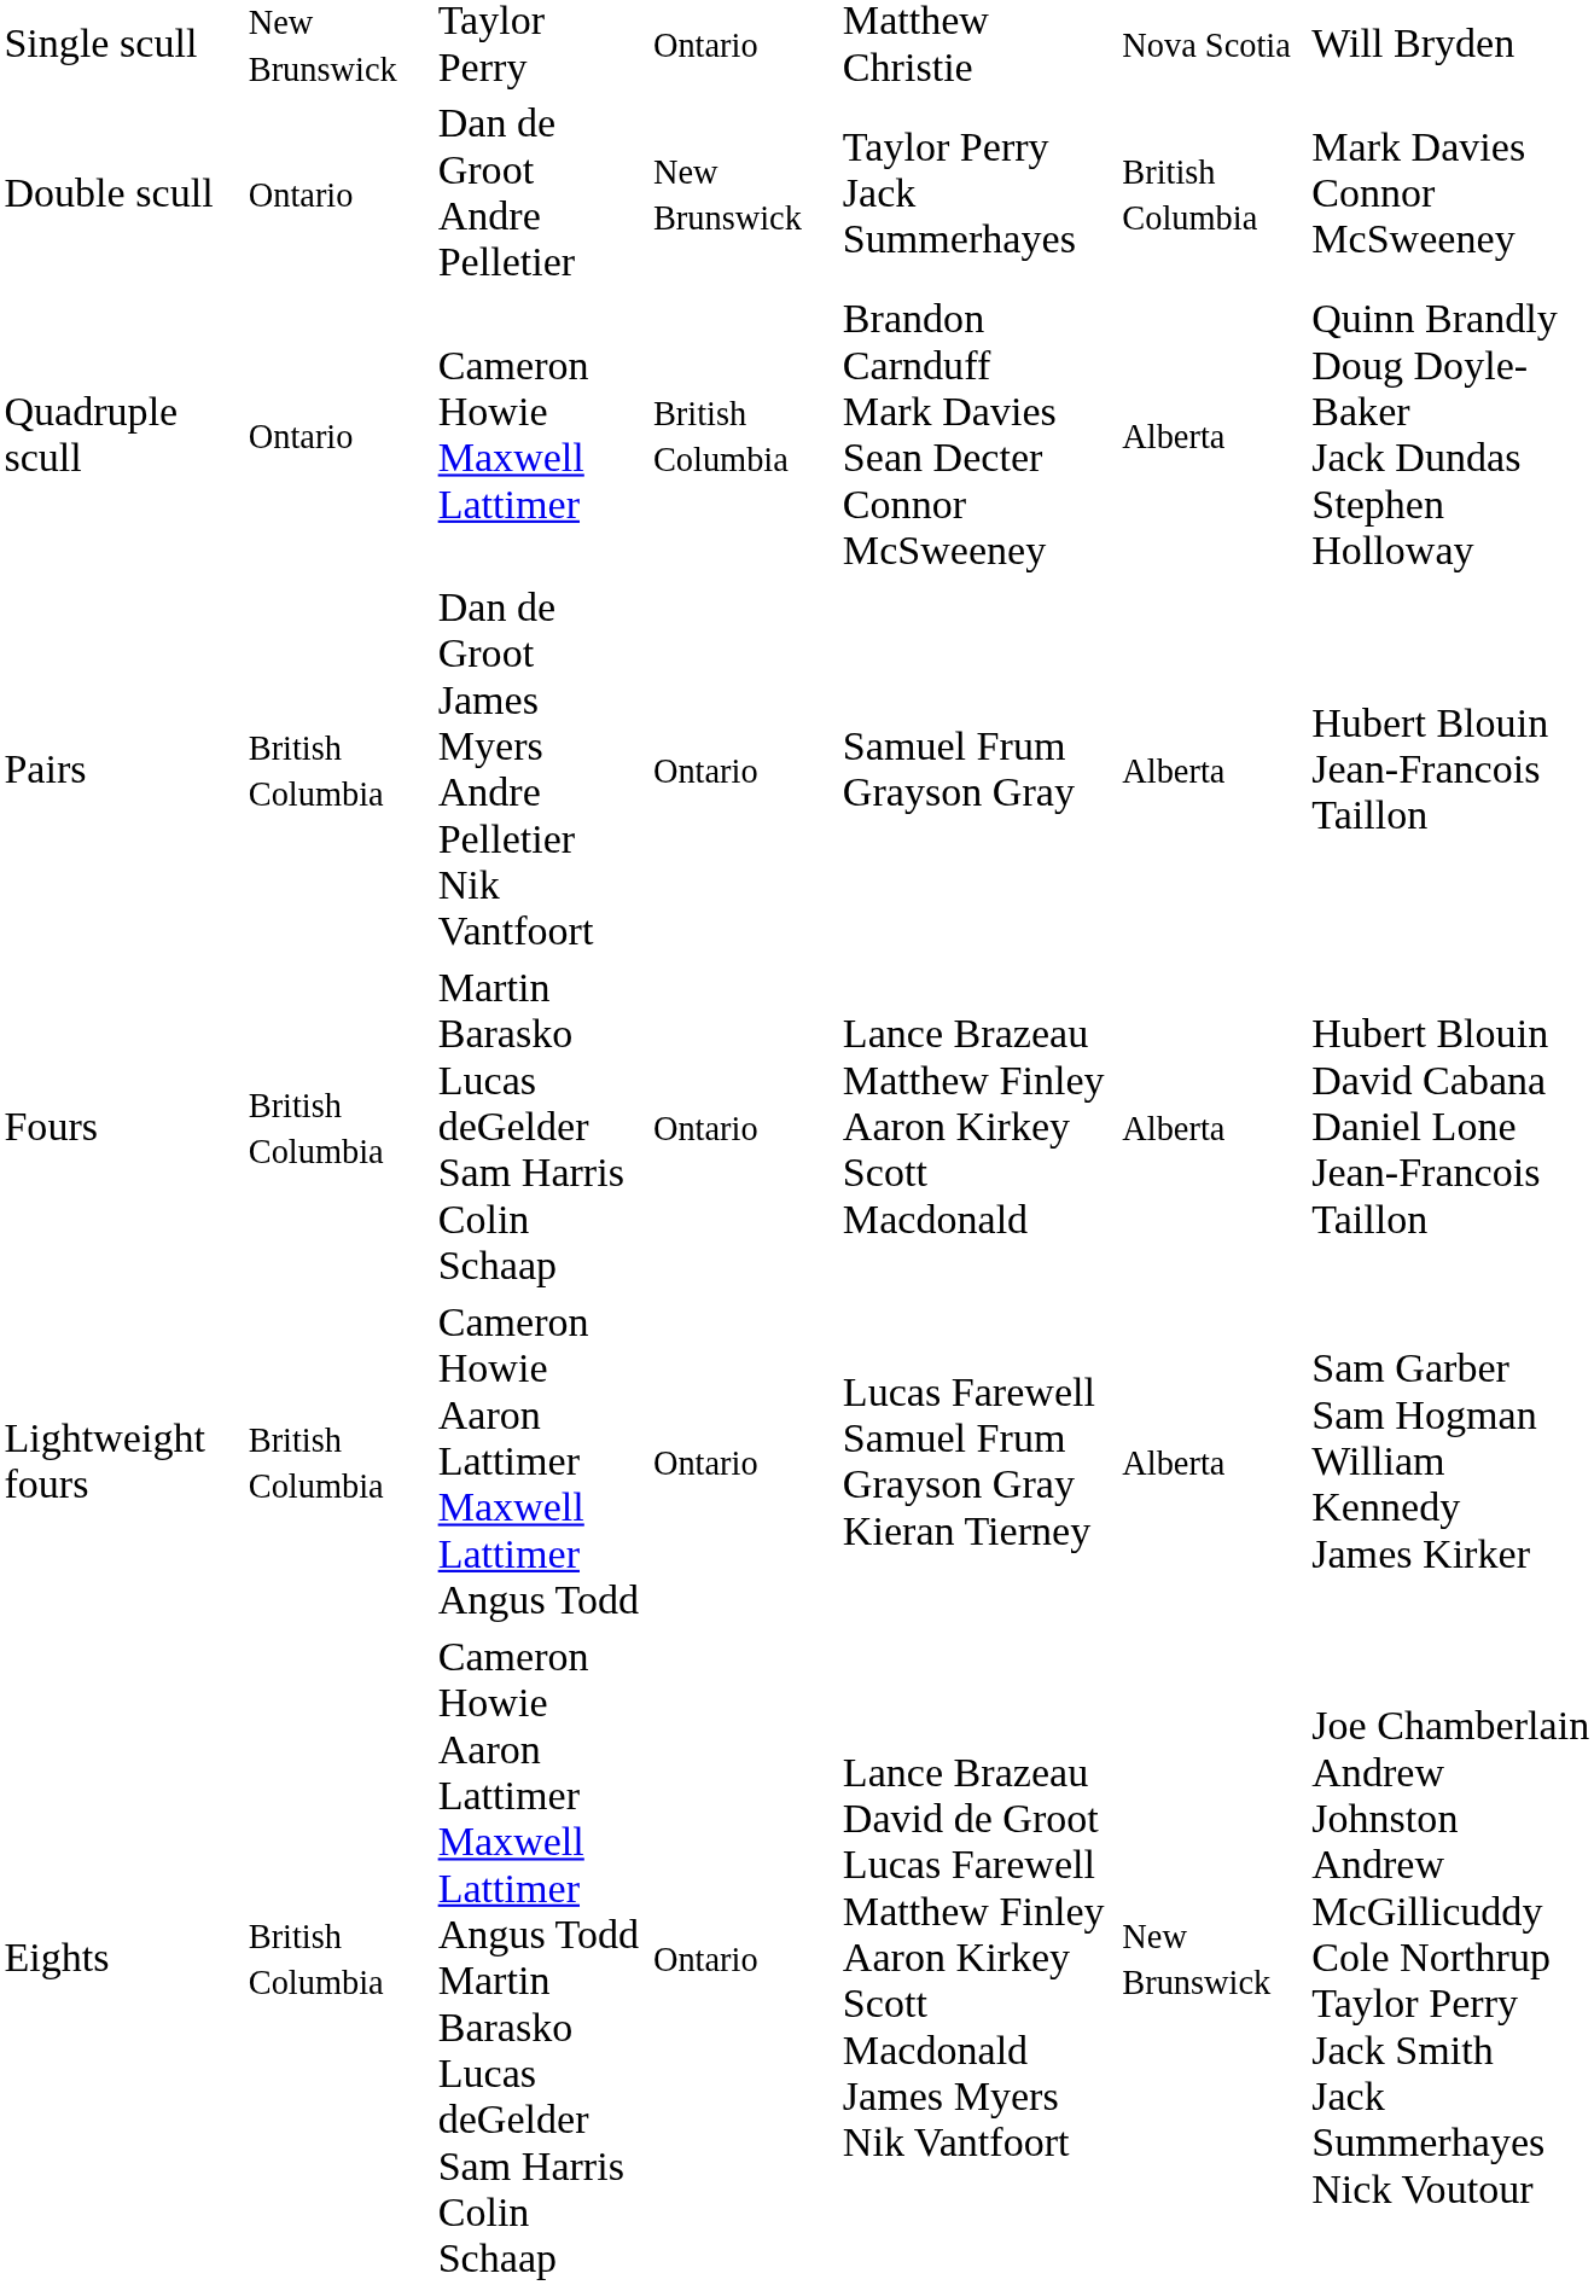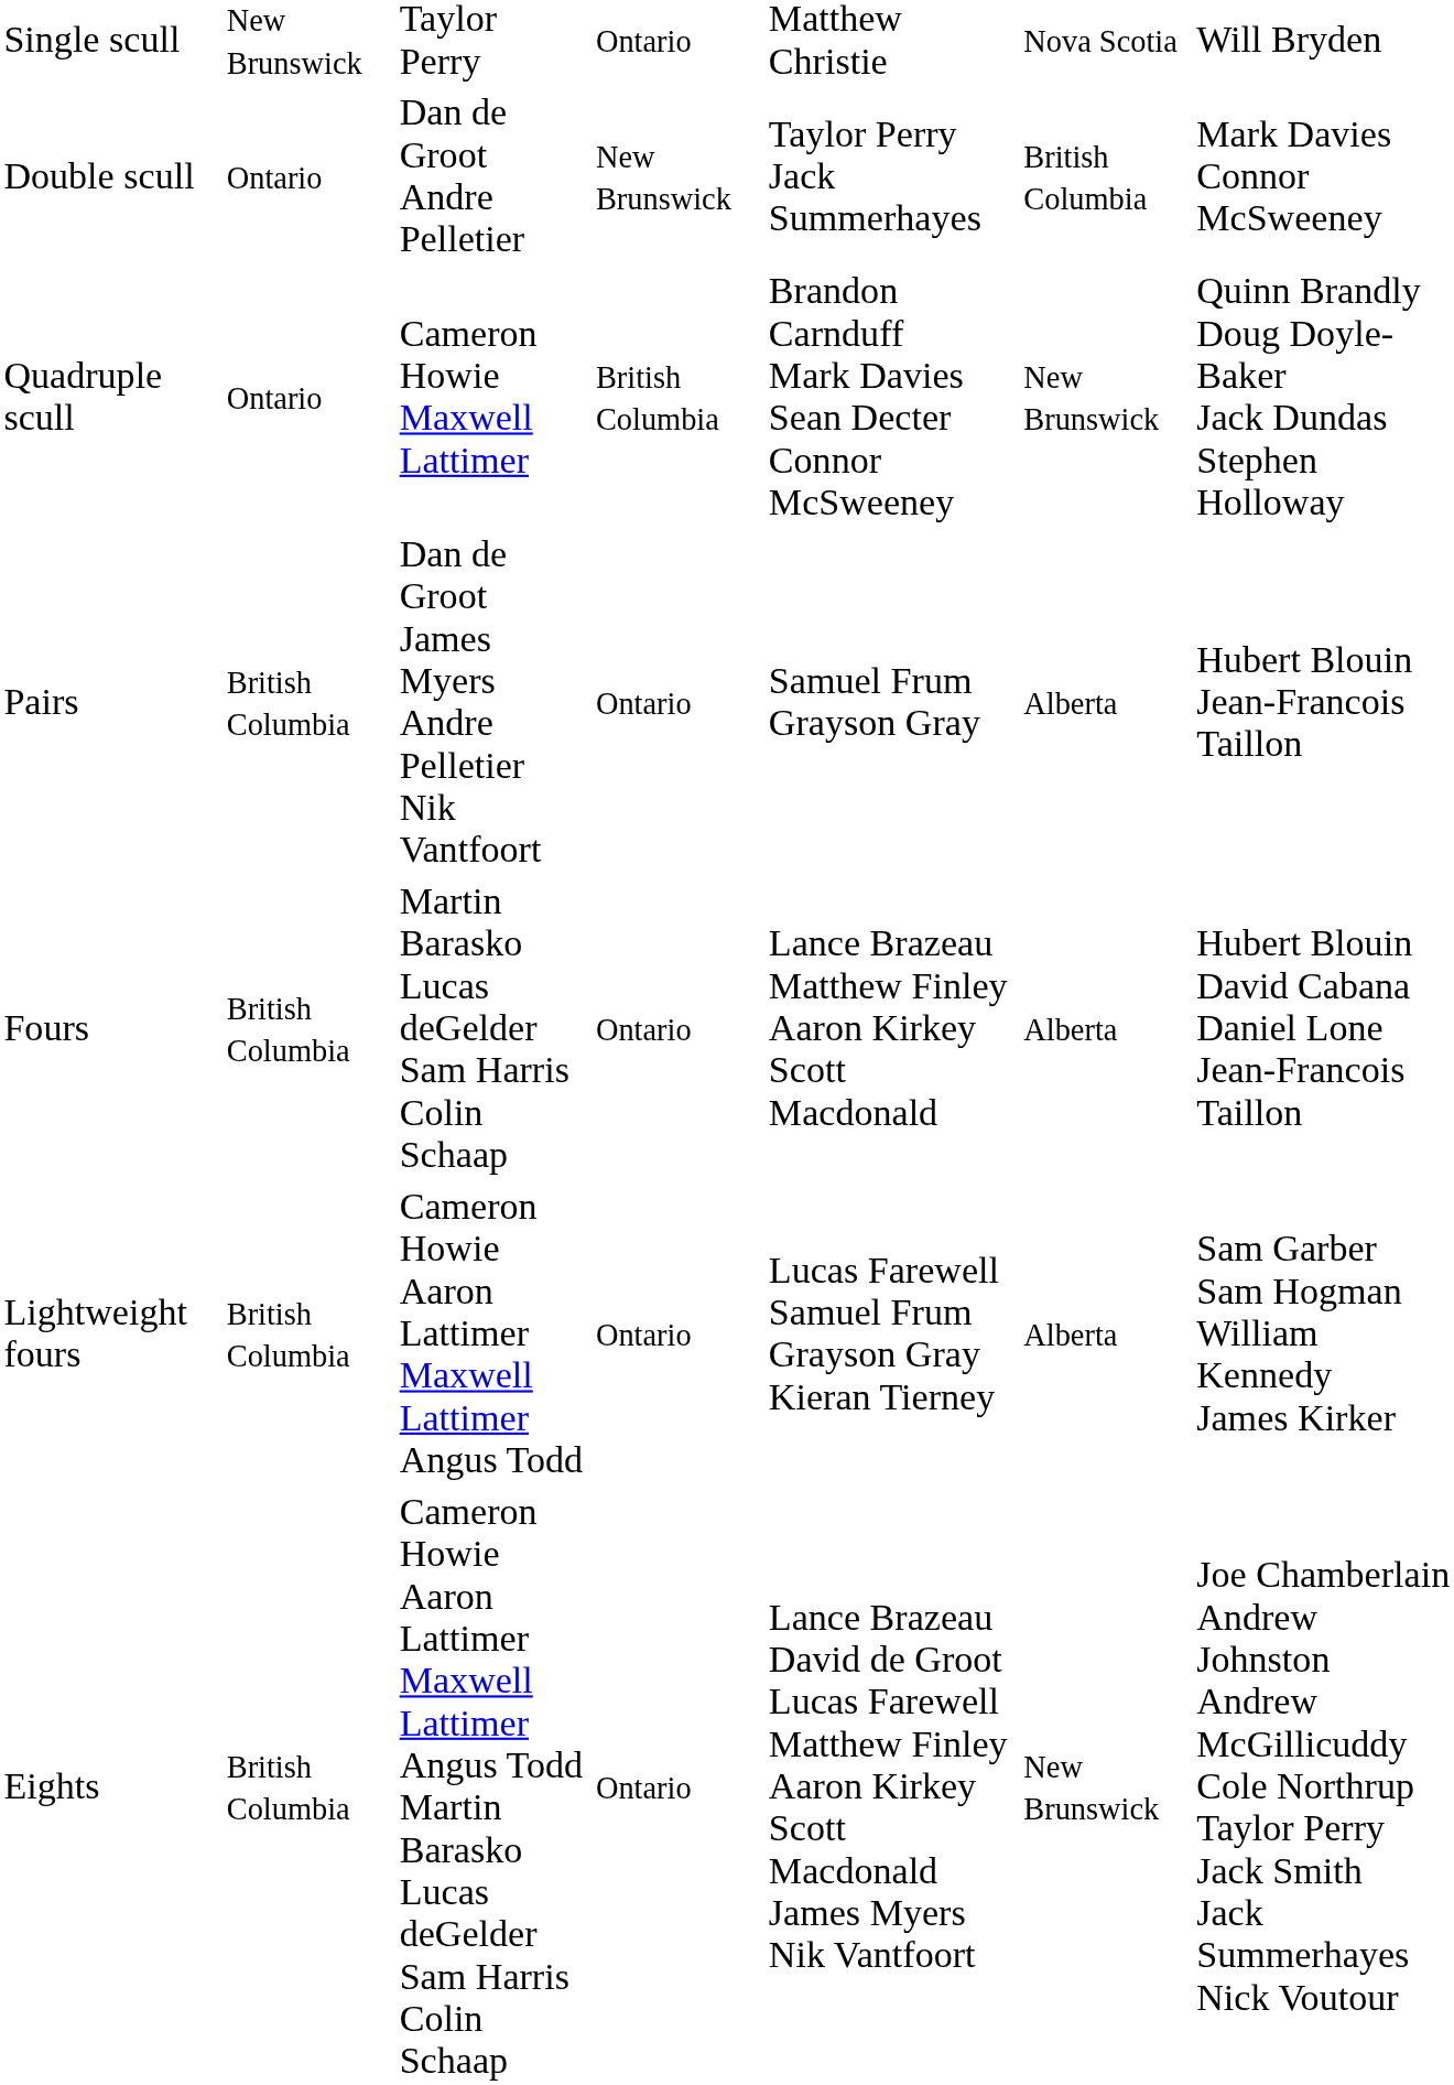 <table>
 <tr>
 <td>Single scull</td>
 <td><small>New Brunswick </small><br></td>
 <td>Taylor Perry</td>
 <td><small>Ontario</small><br></td>
 <td>Matthew Christie</td>
 <td><small>Nova Scotia</small><br></td>
 <td>Will Bryden</td>
 </tr>
 <tr>
 <td>Double scull</td>
 <td><small>Ontario</small><br></td>
 <td>Dan de Groot<br> Andre Pelletier</td>
 <td><small>New Brunswick </small><br></td>
 <td>Taylor Perry<br> Jack Summerhayes</td>
 <td><small>British Columbia</small><br></td>
 <td>Mark Davies<br> Connor McSweeney</td>
 </tr>
 <tr>
 <td>Quadruple scull</td>
 <td><small>Ontario </small><br></td>
 <td>Cameron Howie<br> <a href='#'>Maxwell Lattimer</a></td>
 <td><small>British Columbia </small><br></td>
 <td>Brandon Carnduff<br> Mark Davies<br> Sean Decter<br> Connor McSweeney</td>
-<td><small>Alberta </small><br></td>
+<td><small>New Brunswick </small><br></td>
 <td>Quinn Brandly<br> Doug Doyle-Baker<br> Jack Dundas<br> Stephen Holloway</td>
 </tr>
 <tr>
 <td>Pairs</td>
 <td><small>British Columbia </small><br></td>
 <td>Dan de Groot<br> James Myers<br> Andre Pelletier<br> Nik Vantfoort</td>
 <td><small>Ontario </small><br></td>
 <td>Samuel Frum<br> Grayson Gray</td>
 <td><small>Alberta </small><br></td>
 <td>Hubert Blouin<br> Jean-Francois Taillon</td>
 </tr>
 <tr>
 <td>Fours</td>
 <td><small>British Columbia </small><br></td>
 <td>Martin Barasko<br> Lucas deGelder<br> Sam Harris<br> Colin Schaap</td>
 <td><small>Ontario </small><br></td>
 <td>Lance Brazeau<br> Matthew Finley<br> Aaron Kirkey<br> Scott Macdonald</td>
 <td><small>Alberta </small><br></td>
 <td>Hubert Blouin<br> David Cabana <br> Daniel Lone<br> Jean-Francois Taillon</td>
 </tr>
 <tr>
 <td>Lightweight fours</td>
 <td><small>British Columbia</small><br></td>
 <td>Cameron Howie<br> Aaron Lattimer<br> <a href='#'>Maxwell Lattimer</a><br> Angus Todd</td>
 <td><small>Ontario </small><br></td>
 <td>Lucas Farewell<br> Samuel Frum<br> Grayson Gray<br> Kieran Tierney</td>
 <td><small>Alberta </small><br></td>
 <td>Sam Garber<br> Sam Hogman<br> William Kennedy<br> James Kirker</td>
 </tr>
 <tr>
 <td>Eights</td>
 <td><small>British Columbia </small><br></td>
 <td>Cameron Howie<br> Aaron Lattimer<br> <a href='#'>Maxwell Lattimer</a><br> Angus Todd<br> Martin Barasko<br> Lucas deGelder<br> Sam Harris<br> Colin Schaap</td>
 <td><small>Ontario </small><br></td>
 <td>Lance Brazeau<br> David de Groot<br> Lucas Farewell<br> Matthew Finley<br> Aaron Kirkey<br> Scott Macdonald<br> James Myers<br> Nik Vantfoort</td>
 <td><small>New Brunswick </small><br></td>
 <td>Joe Chamberlain<br> Andrew Johnston<br> Andrew McGillicuddy<br> Cole Northrup<br> Taylor Perry<br> Jack Smith<br> Jack Summerhayes<br> Nick Voutour</td>
 </tr>
 </table>
